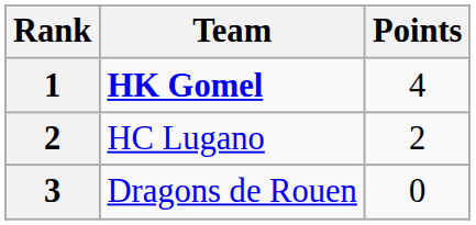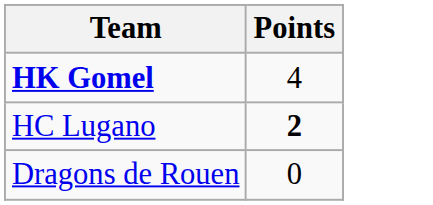 <table class="wikitable" style="text-align: center;">
 <tr>
-<th>Rank</th>
 <th>Team</th>
 <th>Points</th>
 </tr>
 <tr>
-<th>1</th>
 <td style="text-align: left;"> <strong><a href='#'>HK Gomel</a></strong></td>
 <td>4</td>
 </tr>
 <tr>
-<th>2</th>
 <td style="text-align: left;"> <a href='#'>HC Lugano</a></td>
-<td>2</td>
+<td><strong>2</strong></td>
 </tr>
 <tr>
-<th>3</th>
 <td style="text-align: left;"> <a href='#'>Dragons de Rouen</a></td>
 <td>0</td>
 </tr>
 </table>
